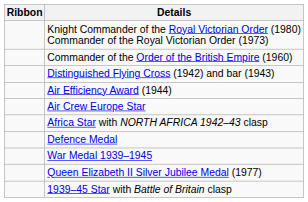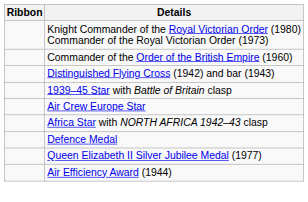 <table class="wikitable">
 <tr>
 <th>Ribbon</th>
 <th>Details</th>
 </tr>
 <tr>
 <td></td>
 <td>Knight Commander of the <a href='#'>Royal Victorian Order</a> (1980) <br> Commander of the Royal Victorian Order (1973)</td>
 </tr>
 <tr>
 <td></td>
 <td>Commander of the <a href='#'>Order of the British Empire</a> (1960)</td>
 </tr>
 <tr>
 <td></td>
 <td><a href='#'>Distinguished Flying Cross</a> (1942) and bar (1943)</td>
 </tr>
 <tr>
 <td></td>
-<td><a href='#'>Air Efficiency Award</a> (1944)</td>
+<td><a href='#'>1939–45 Star</a> with <em>Battle of Britain</em> clasp</td>
 </tr>
 <tr>
 <td></td>
 <td><a href='#'>Air Crew Europe Star</a></td>
 </tr>
 <tr>
 <td></td>
 <td><a href='#'>Africa Star</a> with <em>NORTH AFRICA 1942–43</em> clasp</td>
 </tr>
 <tr>
 <td></td>
 <td><a href='#'>Defence Medal</a></td>
 </tr>
 <tr>
 <td></td>
-<td><a href='#'>War Medal 1939–1945</a></td>
-</tr>
-<tr>
-<td></td>
 <td><a href='#'>Queen Elizabeth II Silver Jubilee Medal</a> (1977)</td>
 </tr>
 <tr>
 <td></td>
-<td><a href='#'>1939–45 Star</a> with <em>Battle of Britain</em> clasp</td>
+<td><a href='#'>Air Efficiency Award</a> (1944)</td>
 </tr>
 </table>
